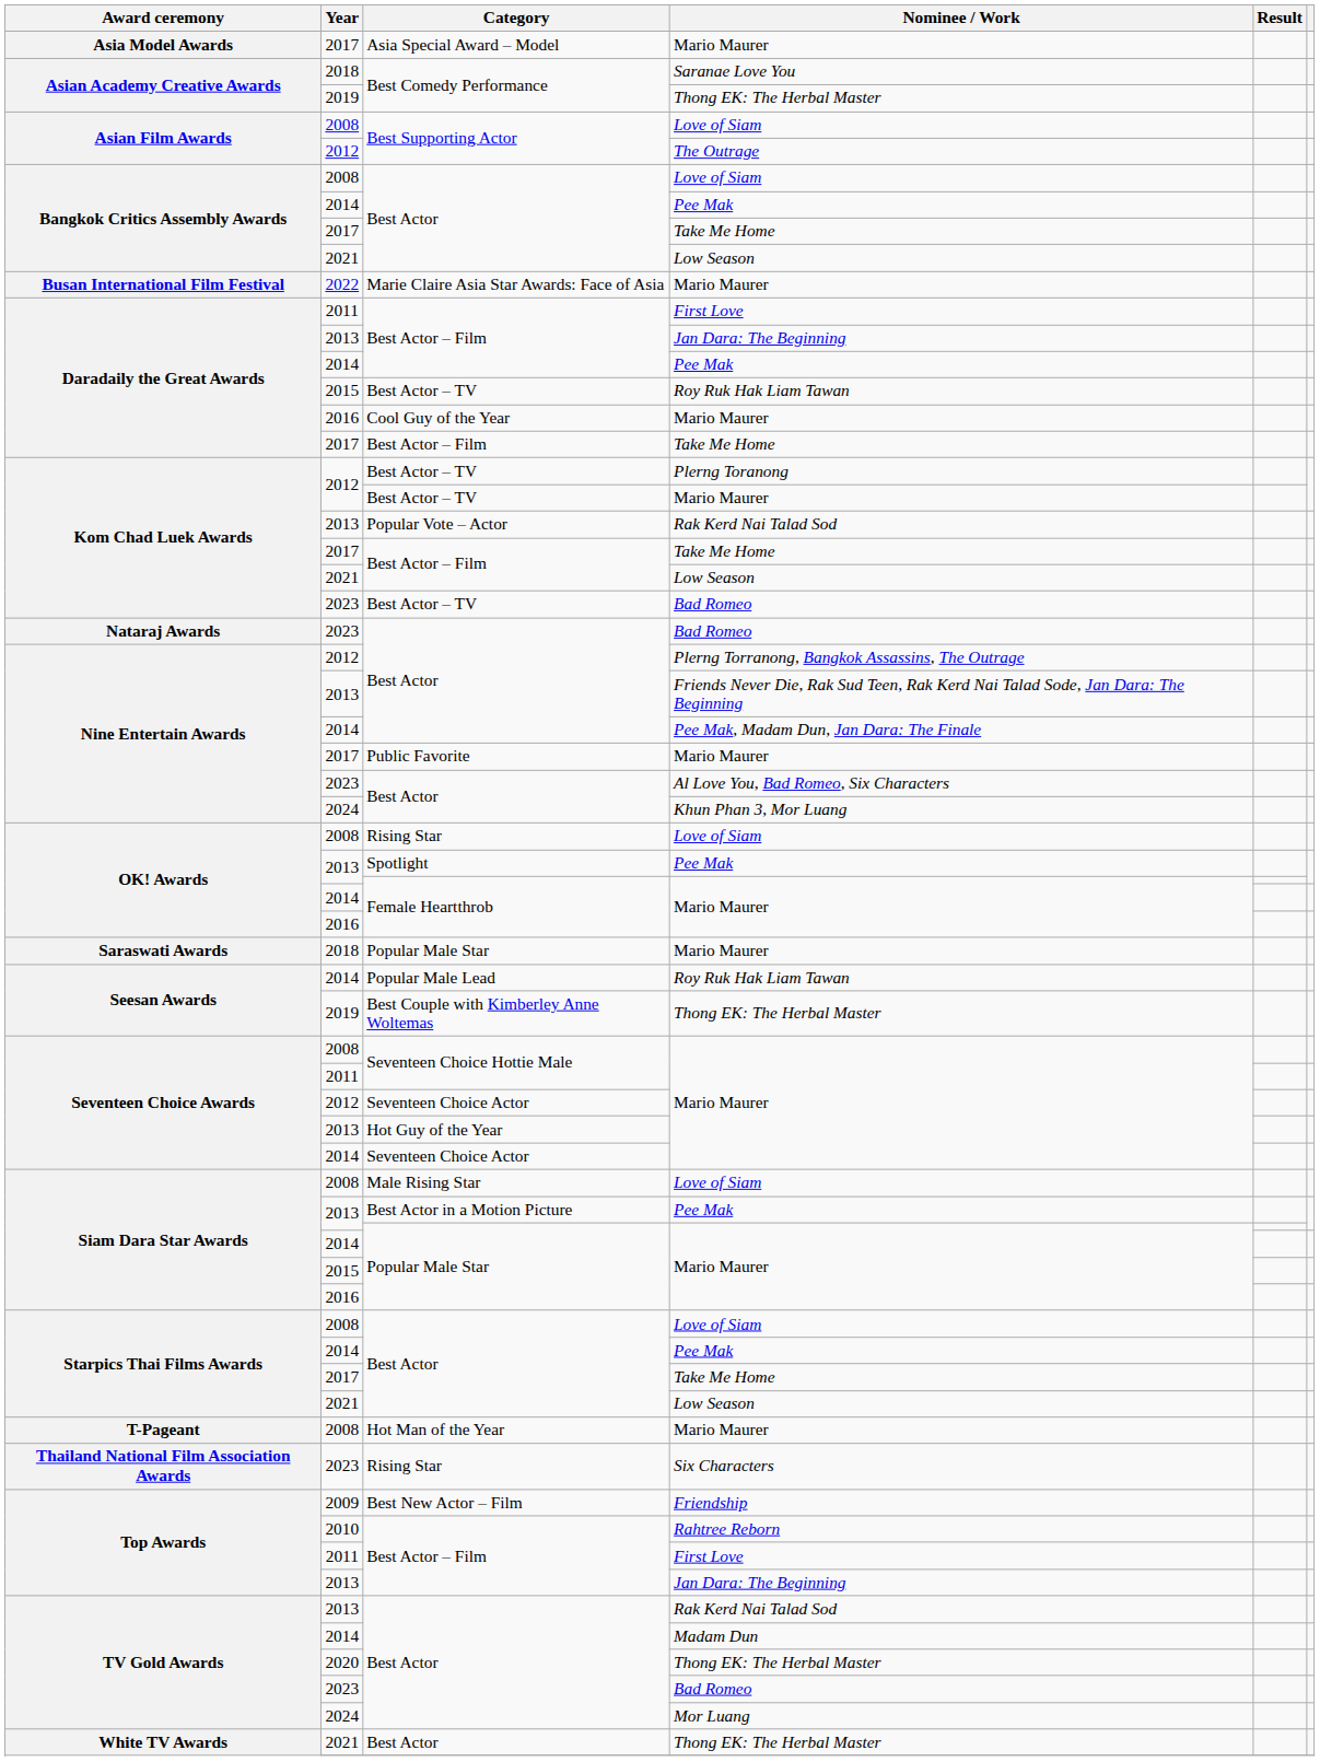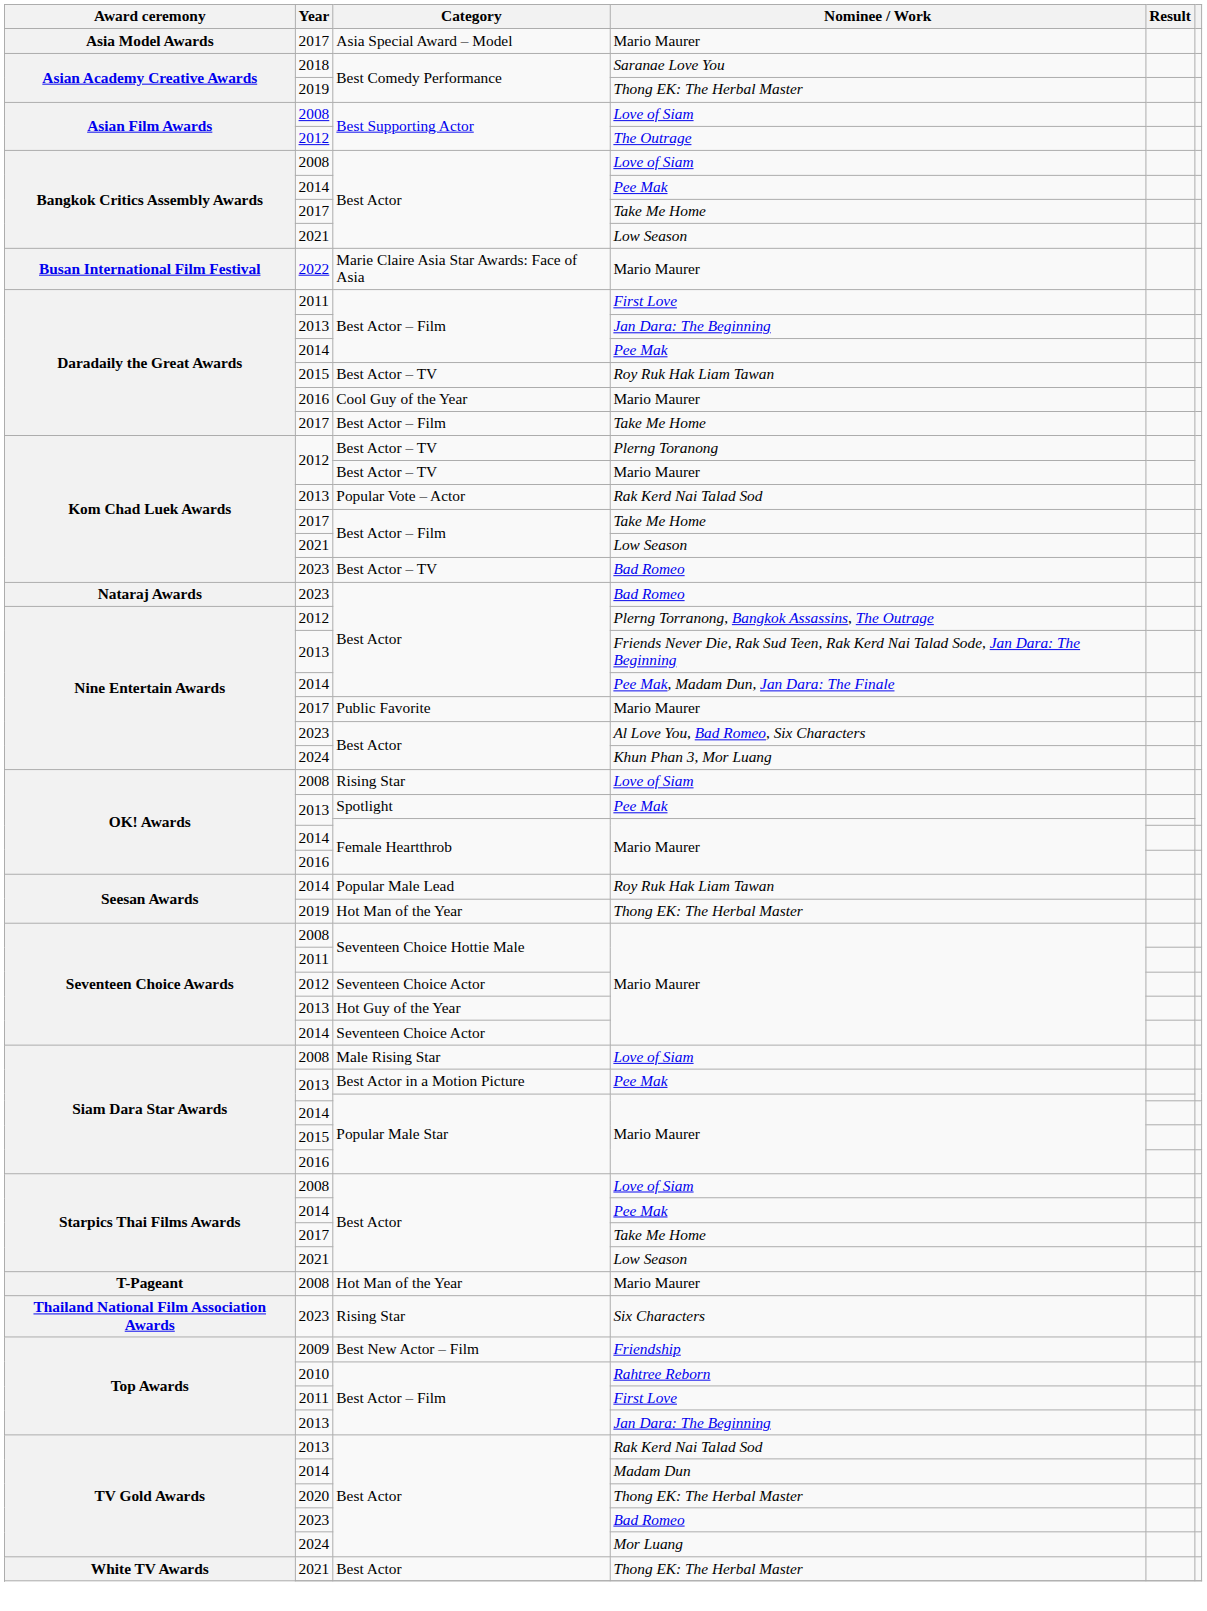 <table class="wikitable plainrowheaders sortable">
 <tr>
 <th scope="col">Award ceremony</th>
 <th scope="col">Year</th>
 <th scope="col">Category</th>
 <th scope="col">Nominee / Work</th>
 <th scope="col">Result</th>
 <th scope="col" class="unsortable"></th>
 </tr>
 <tr>
 <th scope="row">Asia Model Awards</th>
 <td style="text-align:center">2017</td>
 <td>Asia Special Award – Model</td>
 <td>Mario Maurer</td>
 <td></td>
 <td style="text-align:center"></td>
 </tr>
 <tr>
 <th scope="row" rowspan="2"><a href='#'>Asian Academy Creative Awards</a></th>
 <td style="text-align:center">2018</td>
 <td rowspan="2">Best Comedy Performance</td>
 <td><em>Saranae Love You</em></td>
 <td></td>
 <td style="text-align:center"></td>
 </tr>
 <tr>
 <td style="text-align:center">2019</td>
 <td><em>Thong EK: The Herbal Master</em></td>
 <td></td>
 <td style="text-align:center"></td>
 </tr>
 <tr>
 <th scope="row" rowspan="2"><a href='#'>Asian Film Awards</a></th>
 <td style="text-align:center"><a href='#'>2008</a></td>
 <td rowspan="2"><a href='#'>Best Supporting Actor</a></td>
 <td><em><a href='#'>Love of Siam</a></em></td>
 <td></td>
 <td style="text-align:center"></td>
 </tr>
 <tr>
 <td style="text-align:center"><a href='#'>2012</a></td>
 <td><a href='#'><em>The Outrage</em></a></td>
 <td></td>
 <td style="text-align:center"></td>
 </tr>
 <tr>
 <th scope="row" rowspan="4">Bangkok Critics Assembly Awards</th>
 <td style="text-align:center">2008</td>
 <td rowspan="4">Best Actor</td>
 <td><em><a href='#'>Love of Siam</a></em></td>
 <td></td>
 <td style="text-align:center"></td>
 </tr>
 <tr>
 <td style="text-align:center">2014</td>
 <td><em><a href='#'>Pee Mak</a></em></td>
 <td></td>
 <td style="text-align:center"></td>
 </tr>
 <tr>
 <td style="text-align:center">2017</td>
 <td><em>Take Me Home</em></td>
 <td></td>
 <td style="text-align:center"></td>
 </tr>
 <tr>
 <td style="text-align:center">2021</td>
 <td><em>Low Season</em></td>
 <td></td>
 <td style="text-align:center"></td>
 </tr>
 <tr>
 <th scope="row"><a href='#'>Busan International Film Festival</a></th>
 <td style="text-align:center"><a href='#'>2022</a></td>
 <td>Marie Claire Asia Star Awards: Face of Asia</td>
 <td>Mario Maurer</td>
 <td></td>
 <td style="text-align:center"></td>
 </tr>
 <tr>
 <th scope="row" rowspan="6">Daradaily the Great Awards</th>
 <td style="text-align:center">2011</td>
 <td rowspan="3">Best Actor – Film</td>
 <td><a href='#'><em>First Love</em></a></td>
 <td></td>
 <td style="text-align:center"></td>
 </tr>
 <tr>
 <td style="text-align:center">2013</td>
 <td><a href='#'><em>Jan Dara: The Beginning</em></a></td>
 <td></td>
 <td style="text-align:center"></td>
 </tr>
 <tr>
 <td style="text-align:center">2014</td>
 <td><em><a href='#'>Pee Mak</a></em></td>
 <td></td>
 <td style="text-align:center"></td>
 </tr>
 <tr>
 <td style="text-align:center">2015</td>
 <td>Best Actor – TV</td>
 <td><em>Roy Ruk Hak Liam Tawan</em></td>
 <td></td>
 <td style="text-align:center"></td>
 </tr>
 <tr>
 <td style="text-align:center">2016</td>
 <td>Cool Guy of the Year</td>
 <td>Mario Maurer</td>
 <td></td>
 <td style="text-align:center"></td>
 </tr>
 <tr>
 <td style="text-align:center">2017</td>
 <td>Best Actor – Film</td>
 <td><em>Take Me Home</em></td>
 <td></td>
 <td style="text-align:center"></td>
 </tr>
 <tr>
 <th scope="row" rowspan="6">Kom Chad Luek Awards</th>
 <td rowspan="2" style="text-align:center">2012</td>
 <td>Best Actor – TV</td>
 <td><em>Plerng Toranong</em></td>
 <td></td>
 <td rowspan="2" style="text-align:center"></td>
 </tr>
 <tr>
 <td>Best Actor – TV</td>
 <td>Mario Maurer</td>
 <td></td>
 </tr>
 <tr>
 <td style="text-align:center">2013</td>
 <td>Popular Vote – Actor</td>
 <td><em>Rak Kerd Nai Talad Sod</em></td>
 <td></td>
 <td style="text-align:center"></td>
 </tr>
 <tr>
 <td style="text-align:center">2017</td>
 <td rowspan="2">Best Actor – Film</td>
 <td><em>Take Me Home</em></td>
 <td></td>
 <td style="text-align:center"></td>
 </tr>
 <tr>
 <td style="text-align:center">2021</td>
 <td><em>Low Season</em></td>
 <td></td>
 <td style="text-align:center"></td>
 </tr>
 <tr>
 <td style="text-align:center">2023</td>
 <td>Best Actor – TV</td>
 <td><em><a href='#'>Bad Romeo</a></em></td>
 <td></td>
 <td style="text-align:center"></td>
 </tr>
 <tr>
 <th scope="row">Nataraj Awards</th>
 <td style="text-align:center">2023</td>
 <td rowspan="4">Best Actor</td>
 <td><em><a href='#'>Bad Romeo</a></em></td>
 <td></td>
 <td style="text-align:center"></td>
 </tr>
 <tr>
 <th scope="row" rowspan="6">Nine Entertain Awards</th>
 <td style="text-align:center">2012</td>
 <td><em>Plerng Torranong</em>, <em><a href='#'>Bangkok Assassins</a></em>, <a href='#'><em>The Outrage</em></a></td>
 <td></td>
 <td style="text-align:center"></td>
 </tr>
 <tr>
 <td style="text-align:center">2013</td>
 <td><em>Friends Never Die</em>, <em>Rak Sud Teen</em>, <em>Rak Kerd Nai Talad Sode</em>, <a href='#'><em>Jan Dara: The Beginning</em></a></td>
 <td></td>
 <td style="text-align:center"></td>
 </tr>
 <tr>
 <td style="text-align:center">2014</td>
 <td><em><a href='#'>Pee Mak</a></em>, <em>Madam Dun</em>, <em><a href='#'>Jan Dara: The Finale</a></em></td>
 <td></td>
 <td style="text-align:center"></td>
 </tr>
 <tr>
 <td style="text-align:center">2017</td>
 <td>Public Favorite</td>
 <td>Mario Maurer</td>
 <td></td>
 <td style="text-align:center"></td>
 </tr>
 <tr>
 <td style="text-align:center">2023</td>
 <td rowspan="2">Best Actor</td>
 <td><em>Al Love You</em>, <em><a href='#'>Bad Romeo</a></em>, <em>Six Characters</em></td>
 <td></td>
 <td style="text-align:center"></td>
 </tr>
 <tr>
 <td style="text-align:center">2024</td>
 <td><em>Khun Phan 3</em>, <em>Mor Luang</em></td>
 <td></td>
 <td style="text-align:center"></td>
 </tr>
 <tr>
 <th scope="row" rowspan="5">OK! Awards</th>
 <td style="text-align:center">2008</td>
 <td>Rising Star</td>
 <td><em><a href='#'>Love of Siam</a></em></td>
 <td></td>
 <td style="text-align:center"></td>
 </tr>
 <tr>
 <td rowspan="2" style="text-align:center">2013</td>
 <td>Spotlight</td>
 <td><em><a href='#'>Pee Mak</a></em></td>
 <td></td>
 <td rowspan="2" style="text-align:center"></td>
 </tr>
 <tr>
 <td rowspan="3">Female Heartthrob</td>
 <td rowspan="3">Mario Maurer</td>
 <td></td>
 </tr>
 <tr>
 <td style="text-align:center">2014</td>
 <td></td>
 <td style="text-align:center"></td>
 </tr>
 <tr>
 <td style="text-align:center">2016</td>
 <td></td>
 <td style="text-align:center"></td>
 </tr>
 <tr>
-<th scope="row">Saraswati Awards</th>
-<td style="text-align:center">2018</td>
-<td>Popular Male Star</td>
-<td>Mario Maurer</td>
-<td></td>
-<td style="text-align:center"></td>
-</tr>
-<tr>
 <th scope="row" rowspan="2">Seesan Awards</th>
 <td style="text-align:center">2014</td>
 <td>Popular Male Lead</td>
 <td><em>Roy Ruk Hak Liam Tawan</em></td>
 <td></td>
 <td style="text-align:center"></td>
 </tr>
 <tr>
 <td style="text-align:center">2019</td>
-<td>Best Couple with <a href='#'>Kimberley Anne Woltemas</a></td>
+<td>Hot Man of the Year</td>
 <td><em>Thong EK: The Herbal Master</em></td>
 <td></td>
 <td style="text-align:center"></td>
 </tr>
 <tr>
 <th scope="row" rowspan="5">Seventeen Choice Awards</th>
 <td style="text-align:center">2008</td>
 <td rowspan="2">Seventeen Choice Hottie Male</td>
 <td rowspan="5">Mario Maurer</td>
 <td></td>
 <td style="text-align:center"></td>
 </tr>
 <tr>
 <td style="text-align:center">2011</td>
 <td></td>
 <td style="text-align:center"></td>
 </tr>
 <tr>
 <td style="text-align:center">2012</td>
 <td>Seventeen Choice Actor</td>
 <td></td>
 <td style="text-align:center"></td>
 </tr>
 <tr>
 <td style="text-align:center">2013</td>
 <td>Hot Guy of the Year</td>
 <td></td>
 <td style="text-align:center"></td>
 </tr>
 <tr>
 <td style="text-align:center">2014</td>
 <td>Seventeen Choice Actor</td>
 <td></td>
 <td style="text-align:center"></td>
 </tr>
 <tr>
 <th scope="row" rowspan="6">Siam Dara Star Awards</th>
 <td style="text-align:center">2008</td>
 <td>Male Rising Star</td>
 <td><em><a href='#'>Love of Siam</a></em></td>
 <td></td>
 <td style="text-align:center"></td>
 </tr>
 <tr>
 <td rowspan="2" style="text-align:center">2013</td>
 <td>Best Actor in a Motion Picture</td>
 <td><em><a href='#'>Pee Mak</a></em></td>
 <td></td>
 <td rowspan="2" style="text-align:center"></td>
 </tr>
 <tr>
 <td rowspan="4">Popular Male Star</td>
 <td rowspan="4">Mario Maurer</td>
 <td></td>
 </tr>
 <tr>
 <td style="text-align:center">2014</td>
 <td></td>
 <td style="text-align:center"></td>
 </tr>
 <tr>
 <td style="text-align:center">2015</td>
 <td></td>
 <td style="text-align:center"></td>
 </tr>
 <tr>
 <td style="text-align:center">2016</td>
 <td></td>
 <td style="text-align:center"></td>
 </tr>
 <tr>
 <th scope="row" rowspan="4">Starpics Thai Films Awards</th>
 <td style="text-align:center">2008</td>
 <td rowspan="4">Best Actor</td>
 <td><em><a href='#'>Love of Siam</a></em></td>
 <td></td>
 <td style="text-align:center"></td>
 </tr>
 <tr>
 <td style="text-align:center">2014</td>
 <td><em><a href='#'>Pee Mak</a></em></td>
 <td></td>
 <td style="text-align:center"></td>
 </tr>
 <tr>
 <td style="text-align:center">2017</td>
 <td><em>Take Me Home</em></td>
 <td></td>
 <td style="text-align:center"></td>
 </tr>
 <tr>
 <td style="text-align:center">2021</td>
 <td><em>Low Season</em></td>
 <td></td>
 <td style="text-align:center"></td>
 </tr>
 <tr>
 <th scope="row">T-Pageant</th>
 <td style="text-align:center">2008</td>
 <td>Hot Man of the Year</td>
 <td>Mario Maurer</td>
 <td></td>
 <td style="text-align:center"></td>
 </tr>
 <tr>
 <th scope="row"><a href='#'>Thailand National Film Association Awards</a></th>
 <td style="text-align:center">2023</td>
 <td>Rising Star</td>
 <td><em>Six Characters</em></td>
 <td></td>
 <td style="text-align:center"></td>
 </tr>
 <tr>
 <th scope="row" rowspan="4">Top Awards</th>
 <td style="text-align:center">2009</td>
 <td>Best New Actor – Film</td>
 <td><a href='#'><em>Friendship</em></a></td>
 <td></td>
 <td style="text-align:center"></td>
 </tr>
 <tr>
 <td style="text-align:center">2010</td>
 <td rowspan="3">Best Actor – Film</td>
 <td><em><a href='#'>Rahtree Reborn</a></em></td>
 <td></td>
 <td style="text-align:center"></td>
 </tr>
 <tr>
 <td style="text-align:center">2011</td>
 <td><a href='#'><em>First Love</em></a></td>
 <td></td>
 <td style="text-align:center"></td>
 </tr>
 <tr>
 <td style="text-align:center">2013</td>
 <td><a href='#'><em>Jan Dara: The Beginning</em></a></td>
 <td></td>
 <td style="text-align:center"></td>
 </tr>
 <tr>
 <th scope="row" rowspan="5">TV Gold Awards</th>
 <td style="text-align:center">2013</td>
 <td rowspan="5">Best Actor</td>
 <td><em>Rak Kerd Nai Talad Sod</em></td>
 <td></td>
 <td style="text-align:center"></td>
 </tr>
 <tr>
 <td style="text-align:center">2014</td>
 <td><em>Madam Dun</em></td>
 <td></td>
 <td style="text-align:center"></td>
 </tr>
 <tr>
 <td style="text-align:center">2020</td>
 <td><em>Thong EK: The Herbal Master</em></td>
 <td></td>
 <td style="text-align:center"></td>
 </tr>
 <tr>
 <td style="text-align:center">2023</td>
 <td><em><a href='#'>Bad Romeo</a></em></td>
 <td></td>
 <td style="text-align:center"></td>
 </tr>
 <tr>
 <td style="text-align:center">2024</td>
 <td><em>Mor Luang</em></td>
 <td></td>
 <td style="text-align:center"></td>
 </tr>
 <tr>
 <th scope="row" rowspan="5">White TV Awards</th>
 <td style="text-align:center">2021</td>
 <td>Best Actor</td>
 <td><em>Thong EK: The Herbal Master</em></td>
 <td></td>
 <td style="text-align:center"></td>
 </tr>
 <tr>
 </tr>
 </table>
